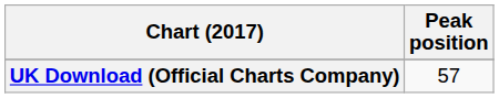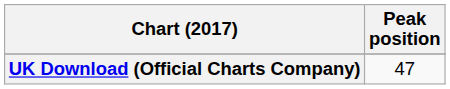 <table class="wikitable sortable plainrowheaders" style="text-align:center">
 <tr>
 <th scope="col">Chart (2017)</th>
 <th scope="col">Peak<br> position</th>
 </tr>
 <tr>
 </tr>
 <tr>
 <th scope="row"><a href='#'>UK Download</a> (Official Charts Company)</th>
-<td>57</td>
+<td>47</td>
 </tr>
 </table>
